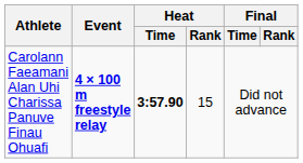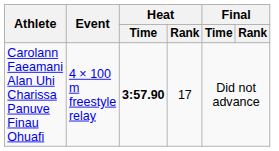 <table class="wikitable" style="text-align:center; font-size:90%; width:30%;">
 <tr>
 <th rowspan="2">Athlete</th>
 <th rowspan="2">Event</th>
 <th colspan="2">Heat</th>
 <th colspan="2">Final</th>
 </tr>
 <tr style="font-size:95%">
 <th>Time</th>
 <th>Rank</th>
 <th>Time</th>
 <th>Rank</th>
 </tr>
 <tr>
 <td align="left"><a href='#'>Carolann Faeamani</a><br><a href='#'>Alan Uhi</a><br><a href='#'>Charissa Panuve</a><br><a href='#'>Finau Ohuafi</a></td>
-<td align="left"><strong><a href='#'>4 × 100 m freestyle relay</a></strong></td>
+<td align="left"><a href='#'>4 × 100 m freestyle relay</a></td>
 <td><strong>3:57.90</strong></td>
-<td>15</td>
+<td>17</td>
 <td colspan="2">Did not advance</td>
 </tr>
 </table>
